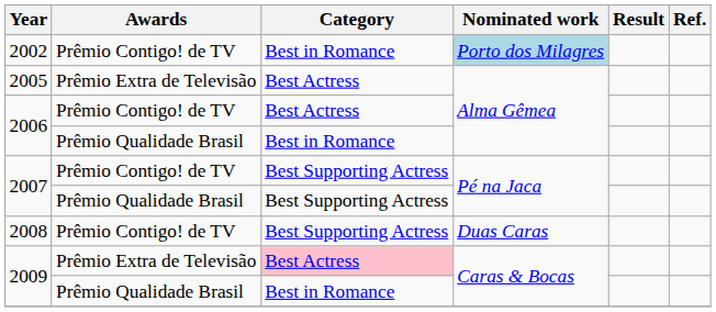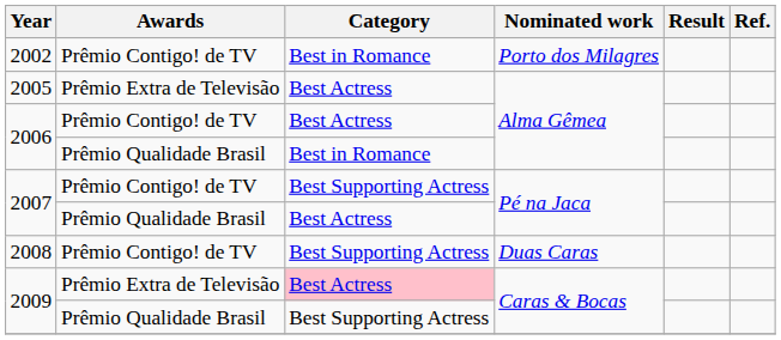 <table class="wikitable">
 <tr>
 <th>Year</th>
 <th>Awards</th>
 <th>Category</th>
 <th>Nominated work</th>
 <th>Result</th>
 <th>Ref.</th>
 </tr>
 <tr>
 <td>2002</td>
 <td>Prêmio Contigo! de TV</td>
 <td><a href='#'>Best in Romance</a></td>
-<td style="background: lightblue;"><em><a href='#'>Porto dos Milagres</a></em></td>
+<td><em><a href='#'>Porto dos Milagres</a></em></td>
 <td></td>
 <td></td>
 </tr>
 <tr>
 <td>2005</td>
 <td>Prêmio Extra de Televisão</td>
 <td><a href='#'>Best Actress</a></td>
 <td rowspan=3><em><a href='#'>Alma Gêmea</a></em></td>
 <td></td>
 <td></td>
 </tr>
 <tr>
 <td rowspan=2>2006</td>
 <td>Prêmio Contigo! de TV</td>
 <td><a href='#'>Best Actress</a></td>
 <td></td>
 <td></td>
 </tr>
 <tr>
 <td>Prêmio Qualidade Brasil</td>
 <td><a href='#'>Best in Romance</a></td>
 <td></td>
 <td></td>
 </tr>
 <tr>
 <td rowspan=2>2007</td>
 <td>Prêmio Contigo! de TV</td>
 <td><a href='#'>Best Supporting Actress</a></td>
 <td rowspan=2><em><a href='#'>Pé na Jaca</a></em></td>
 <td></td>
 <td></td>
 </tr>
 <tr>
 <td>Prêmio Qualidade Brasil</td>
-<td>Best Supporting Actress</td>
+<td><a href='#'>Best Actress</a></td>
 <td></td>
 <td></td>
 </tr>
 <tr>
 <td>2008</td>
 <td>Prêmio Contigo! de TV</td>
 <td><a href='#'>Best Supporting Actress</a></td>
 <td><em><a href='#'>Duas Caras</a></em></td>
 <td></td>
 <td></td>
 </tr>
 <tr>
 <td rowspan=2>2009</td>
 <td>Prêmio Extra de Televisão</td>
 <td style="background: pink;"><a href='#'>Best Actress</a></td>
 <td rowspan=2><em><a href='#'>Caras & Bocas</a></em></td>
 <td></td>
 <td></td>
 </tr>
 <tr>
 <td>Prêmio Qualidade Brasil</td>
-<td><a href='#'>Best in Romance</a></td>
+<td>Best Supporting Actress</td>
 <td></td>
 <td></td>
 </tr>
 <tr>
 </tr>
 </table>
